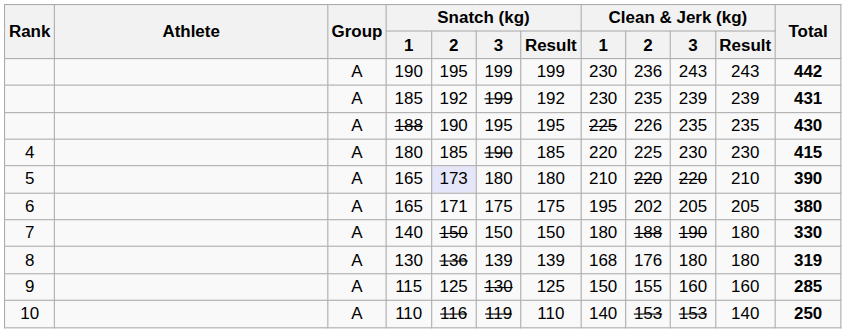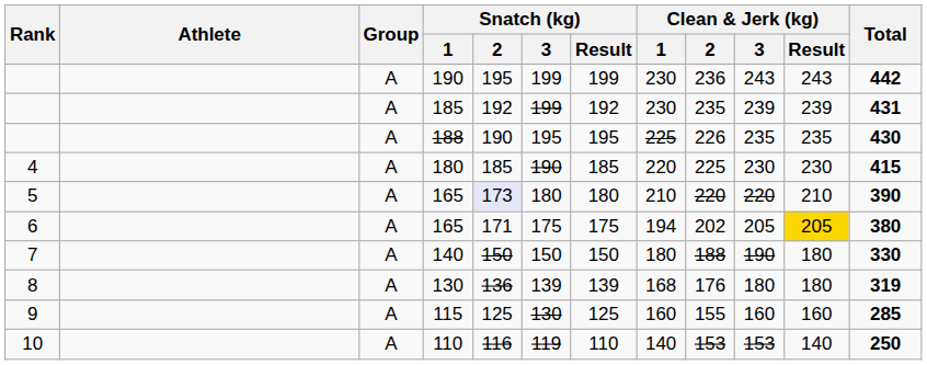 <table class = "wikitable" style="text-align:center;">
 <tr>
 <th rowspan=2 width=40>Rank</th>
 <th rowspan=2 width=250>Athlete</th>
 <th rowspan=2 width=40>Group</th>
 <th colspan=4>Snatch (kg)</th>
 <th colspan=4>Clean & Jerk (kg)</th>
 <th rowspan=2 width=55>Total</th>
 </tr>
 <tr>
 <th width=35>1</th>
 <th width=35>2</th>
 <th width=35>3</th>
 <th width=45>Result</th>
 <th width=35>1</th>
 <th width=35>2</th>
 <th width=35>3</th>
 <th width=45>Result</th>
 </tr>
 <tr>
 <td></td>
 <td align=left></td>
 <td>A</td>
 <td>190</td>
 <td>195</td>
 <td>199</td>
 <td>199</td>
 <td>230</td>
 <td>236</td>
 <td>243</td>
 <td>243</td>
 <td><strong>442</strong></td>
 </tr>
 <tr>
 <td></td>
 <td align=left></td>
 <td>A</td>
 <td>185</td>
 <td>192</td>
 <td><s>199</s></td>
 <td>192</td>
 <td>230</td>
 <td>235</td>
 <td>239</td>
 <td>239</td>
 <td><strong>431</strong></td>
 </tr>
 <tr>
 <td></td>
 <td align=left></td>
 <td>A</td>
 <td><s>188</s></td>
 <td>190</td>
 <td>195</td>
 <td>195</td>
 <td><s>225</s></td>
 <td>226</td>
 <td>235</td>
 <td>235</td>
 <td><strong>430</strong></td>
 </tr>
 <tr>
 <td>4</td>
 <td align=left></td>
 <td>A</td>
 <td>180</td>
 <td>185</td>
 <td><s>190</s></td>
 <td>185</td>
 <td>220</td>
 <td>225</td>
 <td>230</td>
 <td>230</td>
 <td><strong>415</strong></td>
 </tr>
 <tr>
 <td>5</td>
 <td align=left></td>
 <td>A</td>
 <td>165</td>
 <td style="background: lavender;">173</td>
 <td>180</td>
 <td>180</td>
 <td>210</td>
 <td><s>220</s></td>
 <td><s>220</s></td>
 <td>210</td>
 <td><strong>390</strong></td>
 </tr>
 <tr>
 <td>6</td>
 <td align=left></td>
 <td>A</td>
 <td>165</td>
 <td>171</td>
 <td>175</td>
 <td>175</td>
-<td>195</td>
+<td>194</td>
 <td>202</td>
 <td>205</td>
-<td>205</td>
+<td style="background: gold;">205</td>
 <td><strong>380</strong></td>
 </tr>
 <tr>
 <td>7</td>
 <td align=left></td>
 <td>A</td>
 <td>140</td>
 <td><s>150</s></td>
 <td>150</td>
 <td>150</td>
 <td>180</td>
 <td><s>188</s></td>
 <td><s>190</s></td>
 <td>180</td>
 <td><strong>330</strong></td>
 </tr>
 <tr>
 <td>8</td>
 <td align=left></td>
 <td>A</td>
 <td>130</td>
 <td><s>136</s></td>
 <td>139</td>
 <td>139</td>
 <td>168</td>
 <td>176</td>
 <td>180</td>
 <td>180</td>
 <td><strong>319</strong></td>
 </tr>
 <tr>
 <td>9</td>
 <td align=left></td>
 <td>A</td>
 <td>115</td>
 <td>125</td>
 <td><s>130</s></td>
 <td>125</td>
-<td>150</td>
+<td>160</td>
 <td>155</td>
 <td>160</td>
 <td>160</td>
 <td><strong>285</strong></td>
 </tr>
 <tr>
 <td>10</td>
 <td align=left></td>
 <td>A</td>
 <td>110</td>
 <td><s>116</s></td>
 <td><s>119</s></td>
 <td>110</td>
 <td>140</td>
 <td><s>153</s></td>
 <td><s>153</s></td>
 <td>140</td>
 <td><strong>250</strong></td>
 </tr>
 </table>
